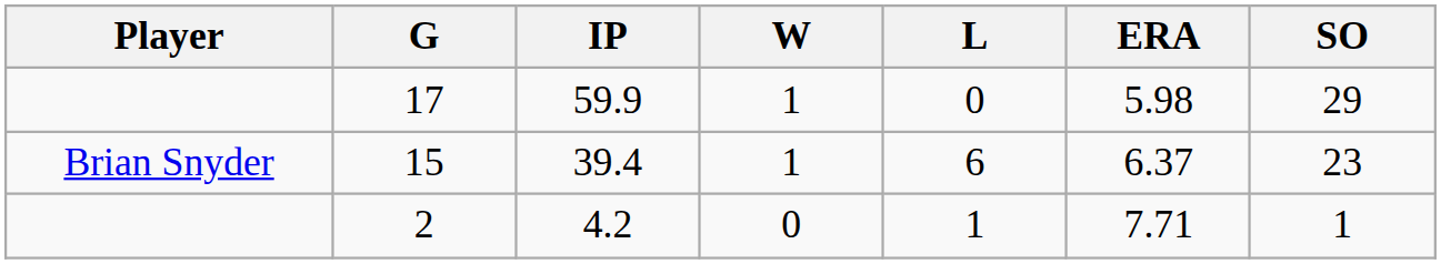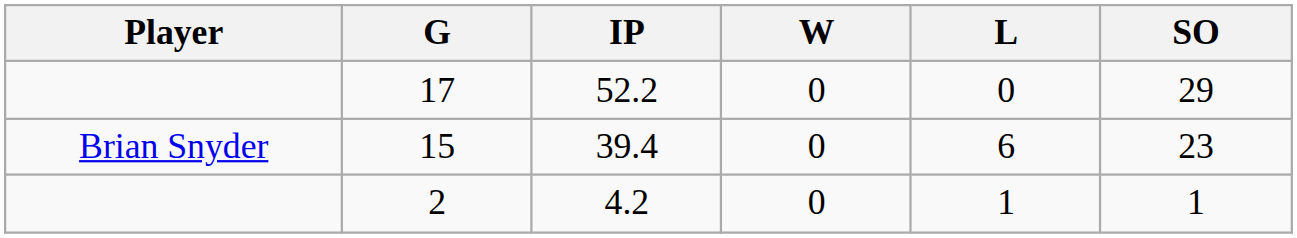 <table class="wikitable sortable">
 <tr>
 <th bgcolor="#DDDDFF" width="16%">Player</th>
 <th bgcolor="#DDDDFF" width="9%">G</th>
 <th bgcolor="#DDDDFF" width="9%">IP</th>
 <th bgcolor="#DDDDFF" width="9%">W</th>
 <th bgcolor="#DDDDFF" width="9%">L</th>
-<th bgcolor="#DDDDFF" width="9%">ERA</th>
 <th bgcolor="#DDDDFF" width="9%">SO</th>
 </tr>
 <tr align="center">
 <td></td>
 <td>17</td>
-<td>59.9</td>
-<td>1</td>
+<td>52.2</td>
 <td>0</td>
-<td>5.98</td>
+<td>0</td>
 <td>29</td>
 </tr>
 <tr align="center">
 <td><a href='#'>Brian Snyder</a></td>
 <td>15</td>
 <td>39.4</td>
-<td>1</td>
+<td>0</td>
 <td>6</td>
-<td>6.37</td>
 <td>23</td>
 </tr>
 <tr align=center>
 <td></td>
 <td>2</td>
 <td>4.2</td>
 <td>0</td>
 <td>1</td>
-<td>7.71</td>
 <td>1</td>
 </tr>
 </table>
